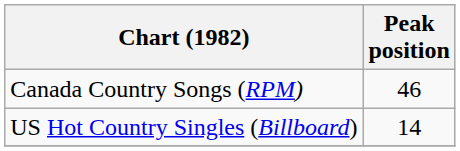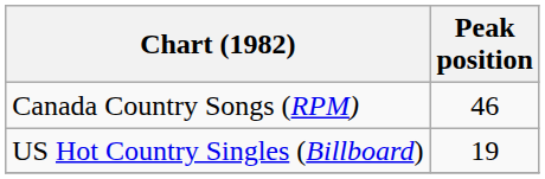 <table class="wikitable sortable">
 <tr>
 <th>Chart (1982)</th>
 <th>Peak<br>position</th>
 </tr>
 <tr>
 <td>Canada Country Songs (<em><a href='#'>RPM</a>)</em></td>
 <td align="center">46</td>
 </tr>
 <tr>
 <td>US <a href='#'>Hot Country Singles</a> (<em><a href='#'>Billboard</a></em>)</td>
-<td align="center">14</td>
+<td align="center">19</td>
 </tr>
 <tr>
 </tr>
 </table>
